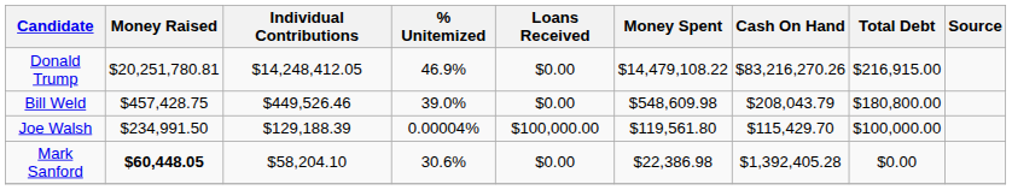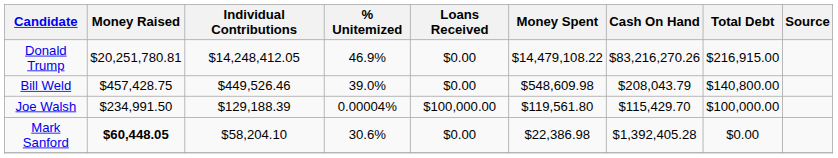 <table class="sortable wikitable" style="text-align:center; width:80%;">
 <tr>
 <th><a href='#'>Candidate</a></th>
 <th>Money Raised</th>
 <th>Individual Contributions</th>
 <th>% Unitemized</th>
 <th>Loans Received</th>
 <th>Money Spent</th>
 <th>Cash On Hand</th>
 <th>Total Debt</th>
 <th>Source</th>
 </tr>
 <tr>
 <td><a href='#'>Donald Trump</a></td>
 <td>$20,251,780.81</td>
 <td>$14,248,412.05</td>
 <td>46.9%</td>
 <td>$0.00</td>
 <td>$14,479,108.22</td>
 <td>$83,216,270.26</td>
 <td>$216,915.00</td>
 <td></td>
 </tr>
 <tr>
 <td><a href='#'>Bill Weld</a></td>
 <td>$457,428.75</td>
 <td>$449,526.46</td>
 <td>39.0%</td>
 <td>$0.00</td>
 <td>$548,609.98</td>
 <td>$208,043.79</td>
-<td>$180,800.00</td>
+<td>$140,800.00</td>
 <td></td>
 </tr>
 <tr>
 <td><a href='#'>Joe Walsh</a></td>
 <td>$234,991.50</td>
 <td>$129,188.39</td>
 <td>0.00004%</td>
 <td>$100,000.00</td>
 <td>$119,561.80</td>
 <td>$115,429.70</td>
 <td>$100,000.00</td>
 <td></td>
 </tr>
 <tr>
 <td><a href='#'>Mark Sanford</a></td>
 <td><strong>$60,448.05</strong></td>
 <td>$58,204.10</td>
 <td>30.6%</td>
 <td>$0.00</td>
 <td>$22,386.98</td>
 <td>$1,392,405.28</td>
 <td>$0.00</td>
 <td></td>
 </tr>
 <tr>
 </tr>
 </table>
